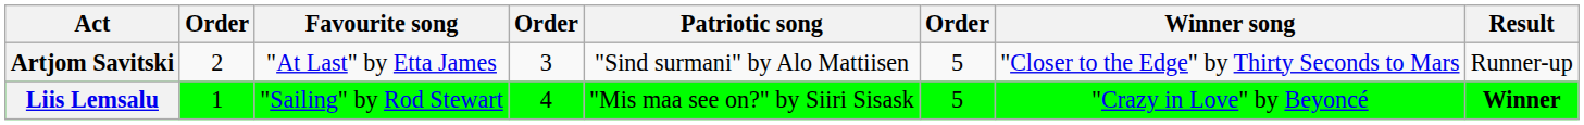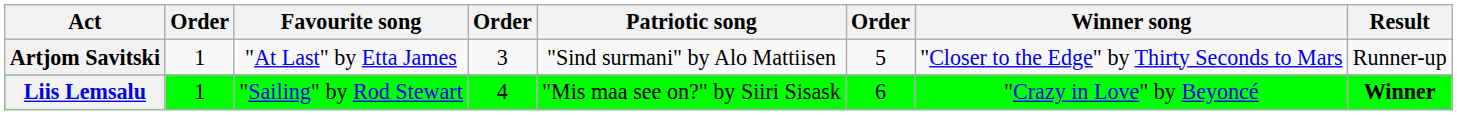 <table class="wikitable plainrowheaders" style="text-align:center;">
 <tr>
 <th scope="col">Act</th>
 <th scope="col">Order</th>
 <th scope="col">Favourite song</th>
 <th scope="col">Order</th>
 <th scope="col">Patriotic song</th>
 <th scope="col">Order</th>
 <th scope="col">Winner song</th>
 <th scope="col">Result</th>
 </tr>
 <tr>
 <th scope="row">Artjom Savitski</th>
-<td>2</td>
+<td>1</td>
 <td>"<a href='#'>At Last</a>" by <a href='#'>Etta James</a></td>
 <td>3</td>
 <td>"Sind surmani" by Alo Mattiisen</td>
 <td>5</td>
 <td>"<a href='#'>Closer to the Edge</a>" by <a href='#'>Thirty Seconds to Mars</a></td>
 <td>Runner-up</td>
 </tr>
 <tr style="background:lime;">
 <th scope="row"><strong><a href='#'>Liis Lemsalu</a></strong></th>
 <td>1</td>
 <td>"<a href='#'>Sailing</a>" by <a href='#'>Rod Stewart</a></td>
 <td>4</td>
 <td>"Mis maa see on?" by Siiri Sisask</td>
-<td>5</td>
+<td>6</td>
 <td>"<a href='#'>Crazy in Love</a>" by <a href='#'>Beyoncé</a></td>
 <td><strong>Winner</strong></td>
 </tr>
 </table>
